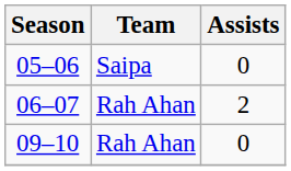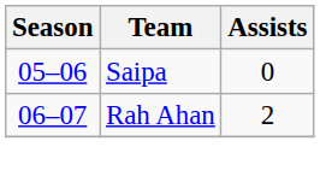 <table class="wikitable" style="text-align: center;">
 <tr>
 <th>Season</th>
 <th>Team</th>
 <th>Assists</th>
 </tr>
 <tr>
 <td><a href='#'>05–06</a></td>
 <td align="left"><a href='#'>Saipa</a></td>
 <td>0</td>
 </tr>
 <tr>
 <td><a href='#'>06–07</a></td>
 <td align="left"><a href='#'>Rah Ahan</a></td>
 <td>2</td>
 </tr>
 <tr>
-<td><a href='#'>09–10</a></td>
-<td align="left"><a href='#'>Rah Ahan</a></td>
-<td>0</td>
-</tr>
-<tr>
 </tr>
 </table>
